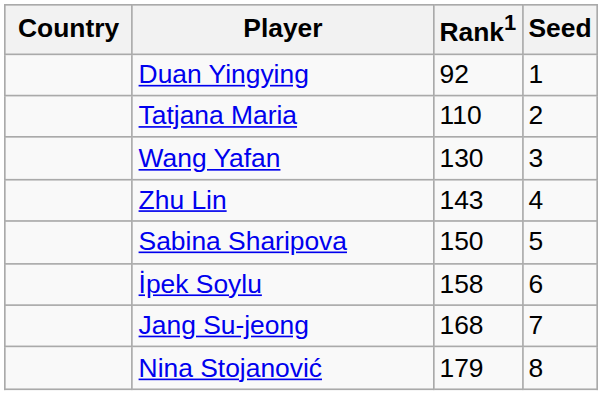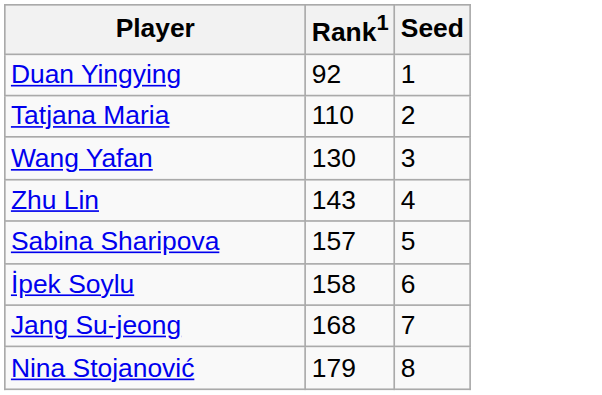 <table class="sortable wikitable">
 <tr>
-<th width="70">Country</th>
 <th width="175">Player</th>
 <th>Rank<sup>1</sup></th>
 <th>Seed</th>
 </tr>
 <tr>
-<td></td>
 <td><a href='#'>Duan Yingying</a></td>
 <td>92</td>
 <td>1</td>
 </tr>
 <tr>
-<td></td>
 <td><a href='#'>Tatjana Maria</a></td>
 <td>110</td>
 <td>2</td>
 </tr>
 <tr>
-<td></td>
 <td><a href='#'>Wang Yafan</a></td>
 <td>130</td>
 <td>3</td>
 </tr>
 <tr>
-<td></td>
 <td><a href='#'>Zhu Lin</a></td>
 <td>143</td>
 <td>4</td>
 </tr>
 <tr>
-<td></td>
 <td><a href='#'>Sabina Sharipova</a></td>
-<td>150</td>
+<td>157</td>
 <td>5</td>
 </tr>
 <tr>
-<td></td>
 <td><a href='#'>İpek Soylu</a></td>
 <td>158</td>
 <td>6</td>
 </tr>
 <tr>
-<td></td>
 <td><a href='#'>Jang Su-jeong</a></td>
 <td>168</td>
 <td>7</td>
 </tr>
 <tr>
-<td></td>
 <td><a href='#'>Nina Stojanović</a></td>
 <td>179</td>
 <td>8</td>
 </tr>
 </table>
